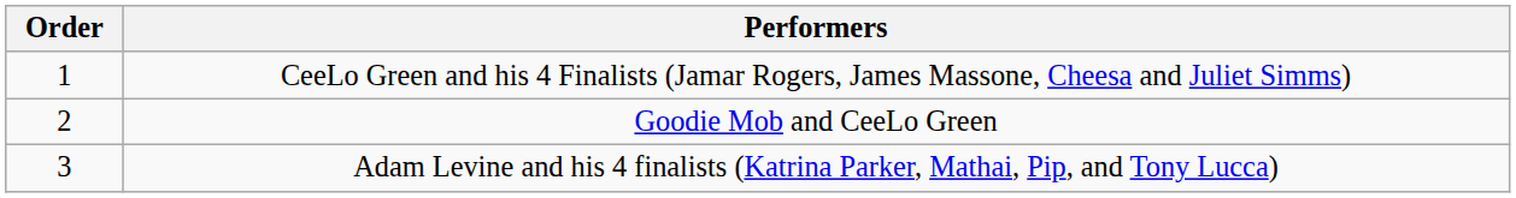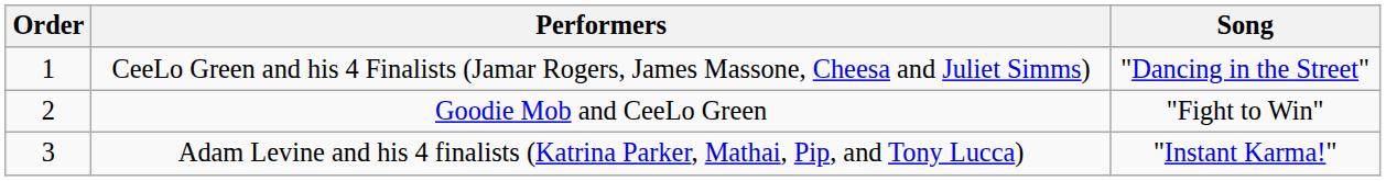 <table class="wikitable" style="text-align:center; width:65%;">
 <tr>
 <th>Order</th>
 <th>Performers</th>
+<th>Song</th>
 </tr>
 <tr>
 <td>1</td>
 <td>CeeLo Green and his 4 Finalists (Jamar Rogers, James Massone, <a href='#'>Cheesa</a> and <a href='#'>Juliet Simms</a>)</td>
+<td>"<a href='#'>Dancing in the Street</a>"</td>
 </tr>
 <tr>
 <td>2</td>
 <td><a href='#'>Goodie Mob</a> and CeeLo Green</td>
+<td>"Fight to Win"</td>
 </tr>
 <tr>
 <td>3</td>
 <td>Adam Levine and his 4 finalists (<a href='#'>Katrina Parker</a>, <a href='#'>Mathai</a>, <a href='#'>Pip</a>, and <a href='#'>Tony Lucca</a>)</td>
+<td>"<a href='#'>Instant Karma!</a>"</td>
 </tr>
 </table>
